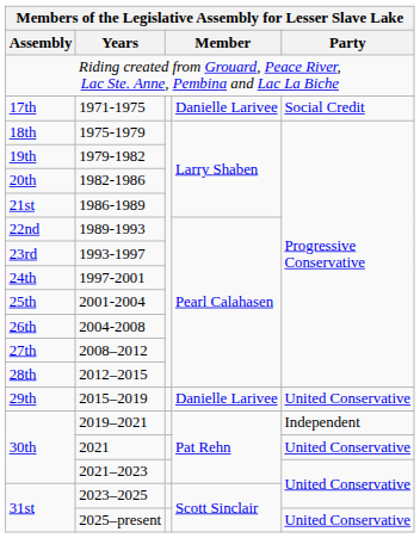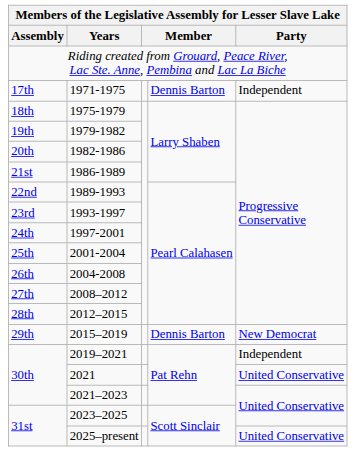 <table class="wikitable" align=right>
 <tr>
 <th colspan=5>Members of the Legislative Assembly for Lesser Slave Lake</th>
 </tr>
 <tr>
 <th>Assembly</th>
 <th>Years</th>
 <th colspan="2">Member</th>
 <th>Party</th>
 </tr>
 <tr>
 <td align="center" colspan=5><em>Riding created from <a href='#'>Grouard</a>, <a href='#'>Peace River</a>, <br> <a href='#'>Lac Ste. Anne</a>, <a href='#'>Pembina</a> and <a href='#'>Lac La Biche</a></em></td>
 </tr>
 <tr>
 <td><a href='#'>17th</a></td>
 <td>1971-1975</td>
 <td></td>
-<td><a href='#'>Danielle Larivee</a></td>
-<td><a href='#'>Social Credit</a></td>
+<td><a href='#'>Dennis Barton</a></td>
+<td>Independent</td>
 </tr>
 <tr>
 <td><a href='#'>18th</a></td>
 <td>1975-1979</td>
 <td rowspan=11 ></td>
 <td rowspan=4><a href='#'>Larry Shaben</a></td>
 <td rowspan=11><a href='#'>Progressive<br>Conservative</a></td>
 </tr>
 <tr>
 <td><a href='#'>19th</a></td>
 <td>1979-1982</td>
 </tr>
 <tr>
 <td><a href='#'>20th</a></td>
 <td>1982-1986</td>
 </tr>
 <tr>
 <td><a href='#'>21st</a></td>
 <td>1986-1989</td>
 </tr>
 <tr>
 <td><a href='#'>22nd</a></td>
 <td>1989-1993</td>
 <td rowspan=7><a href='#'>Pearl Calahasen</a></td>
 </tr>
 <tr>
 <td><a href='#'>23rd</a></td>
 <td>1993-1997</td>
 </tr>
 <tr>
 <td><a href='#'>24th</a></td>
 <td>1997-2001</td>
 </tr>
 <tr>
 <td><a href='#'>25th</a></td>
 <td>2001-2004</td>
 </tr>
 <tr>
 <td><a href='#'>26th</a></td>
 <td>2004-2008</td>
 </tr>
 <tr>
 <td><a href='#'>27th</a></td>
 <td>2008–2012</td>
 </tr>
 <tr>
 <td><a href='#'>28th</a></td>
 <td>2012–2015</td>
 </tr>
 <tr>
 <td><a href='#'>29th</a></td>
 <td>2015–2019</td>
 <td></td>
-<td><a href='#'>Danielle Larivee</a></td>
-<td><a href='#'>United Conservative</a></td>
+<td><a href='#'>Dennis Barton</a></td>
+<td><a href='#'>New Democrat</a></td>
 </tr>
 <tr>
 <td rowspan=3><a href='#'>30th</a></td>
 <td>2019–2021</td>
 <td></td>
 <td rowspan=3><a href='#'>Pat Rehn</a></td>
 <td>Independent</td>
 </tr>
 <tr>
 <td>2021</td>
 <td></td>
 <td><a href='#'>United Conservative</a></td>
 </tr>
 <tr>
 <td>2021–2023</td>
 <td></td>
 <td rowspan="2"><a href='#'>United Conservative</a></td>
 </tr>
 <tr>
 <td rowspan=2><a href='#'>31st</a></td>
 <td>2023–2025</td>
 <td></td>
 <td rowspan=2><a href='#'>Scott Sinclair</a></td>
 </tr>
 <tr>
 <td>2025–present</td>
 <td></td>
 <td><a href='#'>United Conservative</a></td>
 </tr>
 </table>
